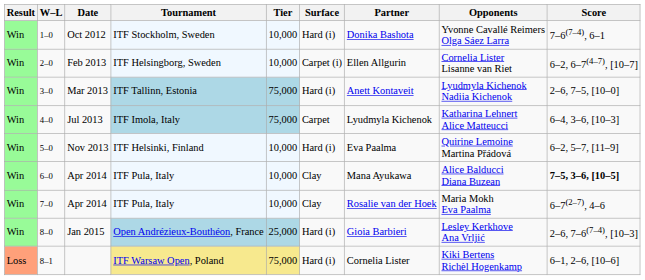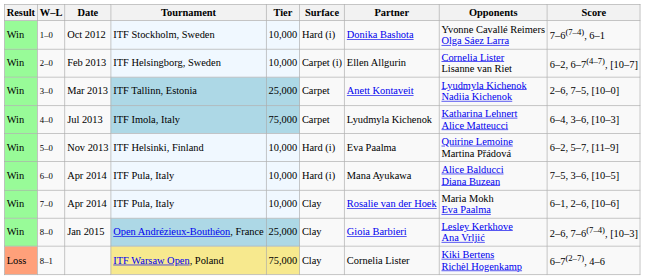 <table class="sortable wikitable">
 <tr>
 <th>Result</th>
 <th class="unsortable">W–L</th>
 <th>Date</th>
 <th>Tournament</th>
 <th>Tier</th>
 <th>Surface</th>
 <th>Partner</th>
 <th>Opponents</th>
 <th class="unsortable">Score</th>
 </tr>
 <tr>
 <td style="background:#98fb98;">Win</td>
 <td><small>1–0</small></td>
 <td>Oct 2012</td>
 <td style="background:#f0f8ff;">ITF Stockholm, Sweden</td>
 <td style="background:#f0f8ff;">10,000</td>
 <td>Hard (i)</td>
 <td> <a href='#'>Donika Bashota</a></td>
 <td> Yvonne Cavallé Reimers <br>  <a href='#'>Olga Sáez Larra</a></td>
 <td>7–6<sup>(7–4)</sup>, 6–1</td>
 </tr>
 <tr>
 <td style="background:#98fb98;">Win</td>
 <td><small>2–0</small></td>
 <td>Feb 2013</td>
 <td style="background:#f0f8ff;">ITF Helsingborg, Sweden</td>
 <td style="background:#f0f8ff;">10,000</td>
 <td>Carpet (i)</td>
 <td> Ellen Allgurin</td>
 <td> <a href='#'>Cornelia Lister</a> <br>  Lisanne van Riet</td>
 <td>6–2, 6–7<sup>(4–7)</sup>, [10–7]</td>
 </tr>
 <tr>
 <td style="background:#98fb98;">Win</td>
 <td><small>3–0</small></td>
 <td>Mar 2013</td>
 <td style="background:lightblue;">ITF Tallinn, Estonia</td>
-<td style="background:lightblue;">75,000</td>
-<td>Hard (i)</td>
+<td style="background:lightblue;">25,000</td>
+<td>Carpet</td>
 <td> <a href='#'>Anett Kontaveit</a></td>
 <td> <a href='#'>Lyudmyla Kichenok</a> <br>  <a href='#'>Nadiia Kichenok</a></td>
 <td>2–6, 7–5, [10–0]</td>
 </tr>
 <tr>
 <td style="background:#98fb98;">Win</td>
 <td><small>4–0</small></td>
 <td>Jul 2013</td>
 <td style="background:lightblue;">ITF Imola, Italy</td>
 <td style="background:lightblue;">75,000</td>
 <td>Carpet</td>
 <td> Lyudmyla Kichenok</td>
 <td> <a href='#'>Katharina Lehnert</a> <br>  <a href='#'>Alice Matteucci</a></td>
 <td>6–4, 3–6, [10–3]</td>
 </tr>
 <tr>
 <td style="background:#98fb98;">Win</td>
 <td><small>5–0</small></td>
 <td>Nov 2013</td>
 <td style="background:#f0f8ff;">ITF Helsinki, Finland</td>
 <td style="background:#f0f8ff;">10,000</td>
 <td>Hard (i)</td>
 <td> Eva Paalma</td>
 <td> <a href='#'>Quirine Lemoine</a> <br>  Martina Přádová</td>
 <td>6–2, 5–7, [11–9]</td>
 </tr>
 <tr>
 <td style="background:#98fb98;">Win</td>
 <td><small>6–0</small></td>
 <td>Apr 2014</td>
 <td style="background:#f0f8ff;">ITF Pula, Italy</td>
 <td style="background:#f0f8ff;">10,000</td>
-<td>Clay</td>
+<td>Hard (i)</td>
 <td> Mana Ayukawa</td>
 <td> <a href='#'>Alice Balducci</a> <br>  <a href='#'>Diana Buzean</a></td>
-<td><strong>7–5, 3–6, [10–5]</strong></td>
+<td>7–5, 3–6, [10–5]</td>
 </tr>
 <tr>
 <td style="background:#98fb98;">Win</td>
 <td><small>7–0</small></td>
 <td>Apr 2014</td>
 <td style="background:#f0f8ff;">ITF Pula, Italy</td>
 <td style="background:#f0f8ff;">10,000</td>
 <td>Clay</td>
 <td> <a href='#'>Rosalie van der Hoek</a></td>
 <td> Maria Mokh <br>  <a href='#'>Eva Paalma</a></td>
-<td>6–7<sup>(2–7)</sup>, 4–6</td>
+<td>6–1, 2–6, [10–6]</td>
 </tr>
 <tr>
 <td style="background:#98fb98;">Win</td>
 <td><small>8–0</small></td>
 <td>Jan 2015</td>
 <td style="background:lightblue;"><a href='#'>Open Andrézieux-Bouthéon</a>, France</td>
 <td style="background:lightblue;">25,000</td>
-<td>Hard (i)</td>
+<td>Clay</td>
 <td> <a href='#'>Gioia Barbieri</a></td>
 <td> <a href='#'>Lesley Kerkhove</a> <br>  <a href='#'>Ana Vrljić</a></td>
 <td>2–6, 7–6<sup>(7–4)</sup>, [10–3]</td>
 </tr>
 <tr>
 <td style="background:#ffa07a;">Loss</td>
 <td><small>8–1</small></td>
 <td><a href='#'></a></td>
 <td style="background:#f7e98e;"><a href='#'>ITF Warsaw Open</a>, Poland</td>
 <td style="background:#f7e98e;">75,000</td>
-<td>Hard (i)</td>
+<td>Clay</td>
 <td> Cornelia Lister</td>
 <td> <a href='#'>Kiki Bertens</a> <br>  <a href='#'>Richèl Hogenkamp</a></td>
-<td>6–1, 2–6, [10–6]</td>
+<td>6–7<sup>(2–7)</sup>, 4–6</td>
 </tr>
 </table>
